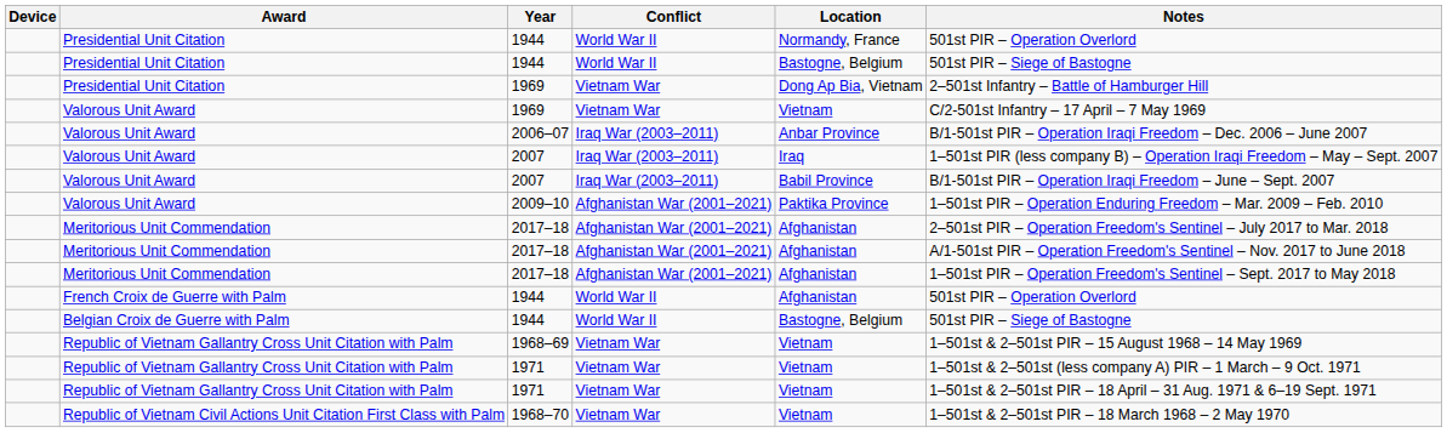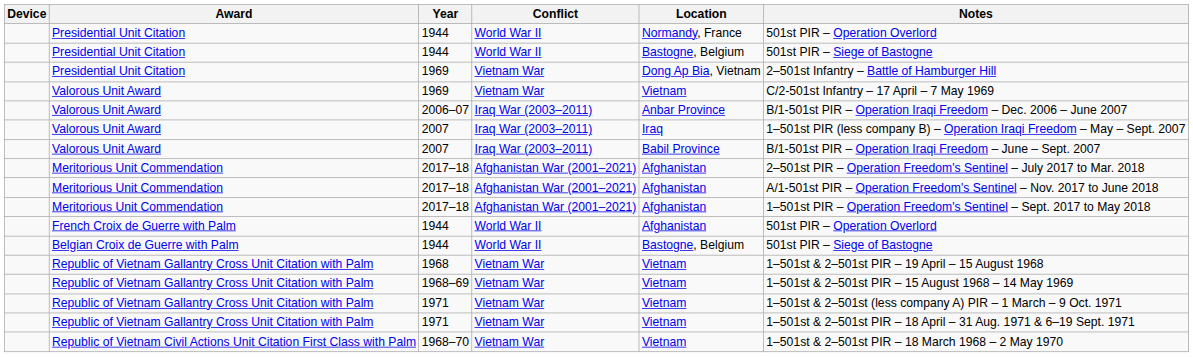 <table class="wikitable">
 <tr style="background:#efefef;">
 <th>Device</th>
 <th>Award</th>
 <th>Year</th>
 <th>Conflict</th>
 <th>Location</th>
 <th>Notes</th>
 </tr>
 <tr>
 <td></td>
 <td><a href='#'>Presidential Unit Citation</a></td>
 <td>1944</td>
 <td><a href='#'>World War II</a></td>
 <td><a href='#'>Normandy</a>, France</td>
 <td>501st PIR – <a href='#'>Operation Overlord</a></td>
 </tr>
 <tr>
 <td></td>
 <td><a href='#'>Presidential Unit Citation</a></td>
 <td>1944</td>
 <td><a href='#'>World War II</a></td>
 <td><a href='#'>Bastogne</a>, Belgium</td>
 <td>501st PIR – <a href='#'>Siege of Bastogne</a></td>
 </tr>
 <tr>
 <td></td>
 <td><a href='#'>Presidential Unit Citation</a></td>
 <td>1969</td>
 <td><a href='#'>Vietnam War</a></td>
 <td><a href='#'>Dong Ap Bia</a>, Vietnam</td>
 <td>2–501st Infantry – <a href='#'>Battle of Hamburger Hill</a></td>
 </tr>
 <tr>
 <td></td>
 <td><a href='#'>Valorous Unit Award</a></td>
 <td>1969</td>
 <td><a href='#'>Vietnam War</a></td>
 <td><a href='#'>Vietnam</a></td>
 <td>C/2-501st Infantry – 17 April – 7 May 1969</td>
 </tr>
 <tr>
 <td></td>
 <td><a href='#'>Valorous Unit Award</a></td>
 <td>2006–07</td>
 <td><a href='#'>Iraq War (2003–2011)</a></td>
 <td><a href='#'>Anbar Province</a></td>
 <td>B/1-501st PIR – <a href='#'>Operation Iraqi Freedom</a> – Dec. 2006 – June 2007</td>
 </tr>
 <tr>
 <td></td>
 <td><a href='#'>Valorous Unit Award</a></td>
 <td>2007</td>
 <td><a href='#'>Iraq War (2003–2011)</a></td>
 <td><a href='#'>Iraq</a></td>
 <td>1–501st PIR (less company B) – <a href='#'>Operation Iraqi Freedom</a> – May – Sept. 2007</td>
 </tr>
 <tr>
 <td></td>
 <td><a href='#'>Valorous Unit Award</a></td>
 <td>2007</td>
 <td><a href='#'>Iraq War (2003–2011)</a></td>
 <td><a href='#'>Babil Province</a></td>
 <td>B/1-501st PIR – <a href='#'>Operation Iraqi Freedom</a> – June – Sept. 2007</td>
 </tr>
 <tr>
 <td></td>
-<td><a href='#'>Valorous Unit Award</a></td>
-<td>2009–10</td>
-<td><a href='#'>Afghanistan War (2001–2021)</a></td>
-<td><a href='#'>Paktika Province</a></td>
-<td>1–501st PIR – <a href='#'>Operation Enduring Freedom</a> – Mar. 2009 – Feb. 2010</td>
-</tr>
-<tr>
-<td></td>
 <td><a href='#'>Meritorious Unit Commendation</a></td>
 <td>2017–18</td>
 <td><a href='#'>Afghanistan War (2001–2021)</a></td>
 <td><a href='#'>Afghanistan</a></td>
 <td>2–501st PIR – <a href='#'>Operation Freedom's Sentinel</a> – July 2017 to Mar. 2018</td>
 </tr>
 <tr>
 <td></td>
 <td><a href='#'>Meritorious Unit Commendation</a></td>
 <td>2017–18</td>
 <td><a href='#'>Afghanistan War (2001–2021)</a></td>
 <td><a href='#'>Afghanistan</a></td>
 <td>A/1-501st PIR – <a href='#'>Operation Freedom's Sentinel</a> – Nov. 2017 to June 2018</td>
 </tr>
 <tr>
 <td></td>
 <td><a href='#'>Meritorious Unit Commendation</a></td>
 <td>2017–18</td>
 <td><a href='#'>Afghanistan War (2001–2021)</a></td>
 <td><a href='#'>Afghanistan</a></td>
 <td>1–501st PIR – <a href='#'>Operation Freedom's Sentinel</a> – Sept. 2017 to May 2018</td>
 </tr>
 <tr>
 <td></td>
 <td><a href='#'>French Croix de Guerre with Palm</a></td>
 <td>1944</td>
 <td><a href='#'>World War II</a></td>
 <td><a href='#'>Afghanistan</a></td>
 <td>501st PIR – <a href='#'>Operation Overlord</a></td>
 </tr>
 <tr>
 <td></td>
 <td><a href='#'>Belgian Croix de Guerre with Palm</a></td>
 <td>1944</td>
 <td><a href='#'>World War II</a></td>
 <td><a href='#'>Bastogne</a>, Belgium</td>
 <td>501st PIR – <a href='#'>Siege of Bastogne</a></td>
 </tr>
 <tr>
 <td></td>
 <td><a href='#'>Republic of Vietnam Gallantry Cross Unit Citation with Palm</a></td>
+<td>1968</td>
+<td><a href='#'>Vietnam War</a></td>
+<td><a href='#'>Vietnam</a></td>
+<td>1–501st & 2–501st PIR – 19 April – 15 August 1968</td>
+</tr>
+<tr>
+<td></td>
+<td><a href='#'>Republic of Vietnam Gallantry Cross Unit Citation with Palm</a></td>
 <td>1968–69</td>
 <td><a href='#'>Vietnam War</a></td>
 <td><a href='#'>Vietnam</a></td>
 <td>1–501st & 2–501st PIR – 15 August 1968 – 14 May 1969</td>
 </tr>
 <tr>
 <td></td>
 <td><a href='#'>Republic of Vietnam Gallantry Cross Unit Citation with Palm</a></td>
 <td>1971</td>
 <td><a href='#'>Vietnam War</a></td>
 <td><a href='#'>Vietnam</a></td>
 <td>1–501st & 2–501st (less company A) PIR – 1 March – 9 Oct. 1971</td>
 </tr>
 <tr>
 <td></td>
 <td><a href='#'>Republic of Vietnam Gallantry Cross Unit Citation with Palm</a></td>
 <td>1971</td>
 <td><a href='#'>Vietnam War</a></td>
 <td><a href='#'>Vietnam</a></td>
 <td>1–501st & 2–501st PIR – 18 April – 31 Aug. 1971 & 6–19 Sept. 1971</td>
 </tr>
 <tr>
 <td></td>
 <td><a href='#'>Republic of Vietnam Civil Actions Unit Citation First Class with Palm</a></td>
 <td>1968–70</td>
 <td><a href='#'>Vietnam War</a></td>
 <td><a href='#'>Vietnam</a></td>
 <td>1–501st & 2–501st PIR – 18 March 1968 – 2 May 1970</td>
 </tr>
 </table>
